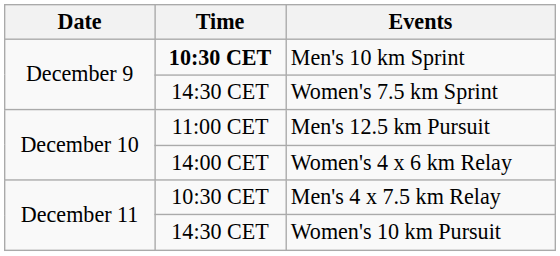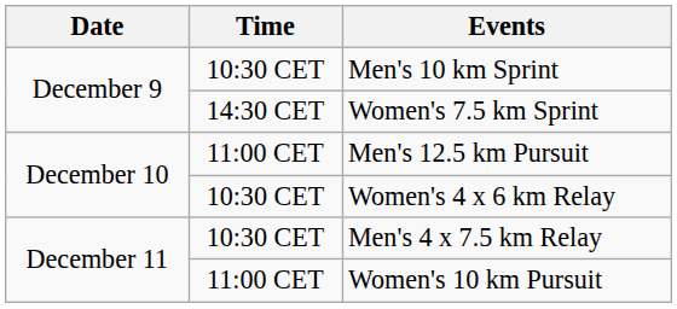 <table class="wikitable" style="text-align: center" width="400">
 <tr>
 <th>Date</th>
 <th>Time</th>
 <th>Events</th>
 </tr>
 <tr>
 <td rowspan=2>December 9</td>
-<td><strong>10:30 CET</strong></td>
+<td>10:30 CET</td>
 <td style="text-align: left">Men's 10 km Sprint</td>
 </tr>
 <tr>
 <td>14:30 CET</td>
 <td style="text-align: left">Women's 7.5 km Sprint</td>
 </tr>
 <tr>
 <td rowspan=2>December 10</td>
 <td>11:00 CET</td>
 <td style="text-align: left">Men's 12.5 km Pursuit</td>
 </tr>
 <tr>
-<td>14:00 CET</td>
+<td>10:30 CET</td>
 <td style="text-align: left">Women's 4 x 6 km Relay</td>
 </tr>
 <tr>
 <td rowspan=2>December 11</td>
 <td>10:30 CET</td>
 <td style="text-align: left">Men's 4 x 7.5 km Relay</td>
 </tr>
 <tr>
-<td>14:30 CET</td>
+<td>11:00 CET</td>
 <td style="text-align: left">Women's 10 km Pursuit</td>
 </tr>
 </table>
